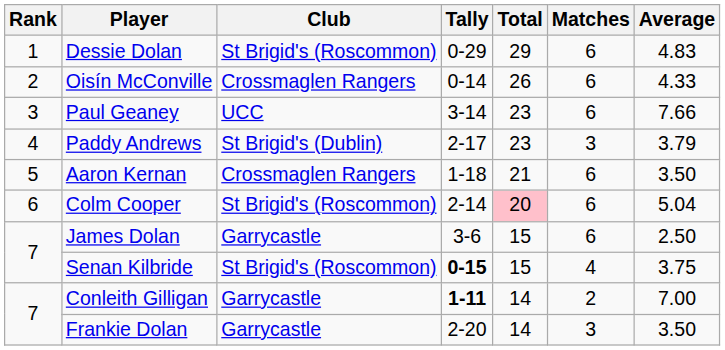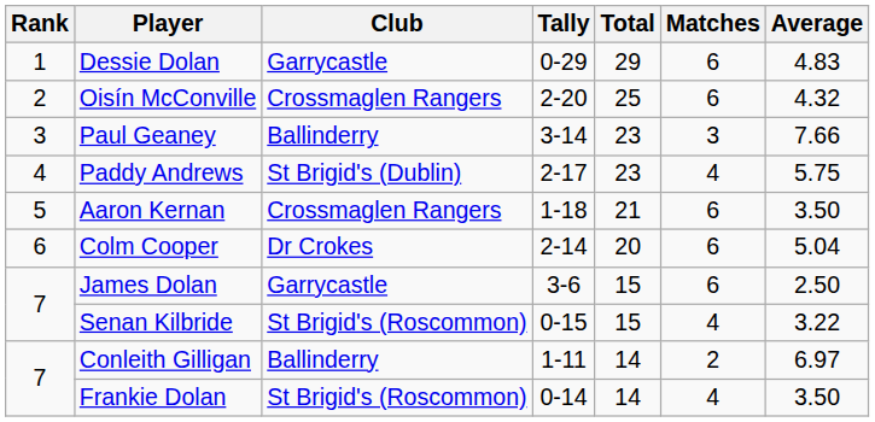 <table class="wikitable">
 <tr>
 <th>Rank</th>
 <th>Player</th>
 <th>Club</th>
 <th>Tally</th>
 <th>Total</th>
 <th>Matches</th>
 <th>Average</th>
 </tr>
 <tr>
 <td rowspan="1" style="text-align:center;">1</td>
 <td><a href='#'>Dessie Dolan</a></td>
-<td><a href='#'>St Brigid's (Roscommon)</a></td>
+<td><a href='#'>Garrycastle</a></td>
 <td align=center>0-29</td>
 <td align=center>29</td>
 <td align=center>6</td>
 <td align=center>4.83</td>
 </tr>
 <tr>
 <td rowspan="1" style="text-align:center;">2</td>
 <td><a href='#'>Oisín McConville</a></td>
 <td><a href='#'>Crossmaglen Rangers</a></td>
-<td align=center>0-14</td>
-<td align=center>26</td>
+<td align=center>2-20</td>
+<td align=center>25</td>
 <td align=center>6</td>
-<td align=center>4.33</td>
+<td align=center>4.32</td>
 </tr>
 <tr>
 <td rowspan="1" style="text-align:center;">3</td>
 <td><a href='#'>Paul Geaney</a></td>
-<td><a href='#'>UCC</a></td>
+<td><a href='#'>Ballinderry</a></td>
 <td align=center>3-14</td>
 <td align=center>23</td>
-<td align=center>6</td>
+<td align=center>3</td>
 <td align=center>7.66</td>
 </tr>
 <tr>
 <td rowspan="1" style="text-align:center;">4</td>
 <td><a href='#'>Paddy Andrews</a></td>
 <td><a href='#'>St Brigid's (Dublin)</a></td>
 <td align=center>2-17</td>
 <td align=center>23</td>
-<td align=center>3</td>
-<td align=center>3.79</td>
+<td align=center>4</td>
+<td align=center>5.75</td>
 </tr>
 <tr>
 <td rowspan="1" style="text-align:center;">5</td>
 <td><a href='#'>Aaron Kernan</a></td>
 <td><a href='#'>Crossmaglen Rangers</a></td>
 <td align=center>1-18</td>
 <td align=center>21</td>
 <td align=center>6</td>
 <td align=center>3.50</td>
 </tr>
 <tr>
 <td rowspan="1" style="text-align:center;">6</td>
 <td><a href='#'>Colm Cooper</a></td>
-<td><a href='#'>St Brigid's (Roscommon)</a></td>
+<td><a href='#'>Dr Crokes</a></td>
 <td align=center>2-14</td>
-<td align=center style="background: pink;">20</td>
+<td align=center>20</td>
 <td align=center>6</td>
 <td align=center>5.04</td>
 </tr>
 <tr>
 <td rowspan="2" style="text-align:center;">7</td>
 <td><a href='#'>James Dolan</a></td>
 <td><a href='#'>Garrycastle</a></td>
 <td align=center>3-6</td>
 <td align=center>15</td>
 <td align=center>6</td>
 <td align=center>2.50</td>
 </tr>
 <tr>
 <td><a href='#'>Senan Kilbride</a></td>
 <td><a href='#'>St Brigid's (Roscommon)</a></td>
-<td align=center><strong>0-15</strong></td>
+<td align=center>0-15</td>
 <td align=center>15</td>
 <td align=center>4</td>
-<td align=center>3.75</td>
+<td align=center>3.22</td>
 </tr>
 <tr>
 <td rowspan="2" style="text-align:center;">7</td>
 <td><a href='#'>Conleith Gilligan</a></td>
-<td><a href='#'>Garrycastle</a></td>
-<td align=center><strong>1-11</strong></td>
+<td><a href='#'>Ballinderry</a></td>
+<td align=center>1-11</td>
 <td align=center>14</td>
 <td align=center>2</td>
-<td align=center>7.00</td>
+<td align=center>6.97</td>
 </tr>
 <tr>
 <td><a href='#'>Frankie Dolan</a></td>
-<td><a href='#'>Garrycastle</a></td>
-<td align=center>2-20</td>
+<td><a href='#'>St Brigid's (Roscommon)</a></td>
+<td align=center>0-14</td>
 <td align=center>14</td>
-<td align=center>3</td>
+<td align=center>4</td>
 <td align=center>3.50</td>
 </tr>
 </table>
